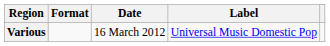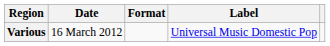 <table class="wikitable plainrowheaders">
 <tr>
 <th scope="col">Region</th>
+<th scope="col">Date</th>
 <th scope="col">Format</th>
-<th scope="col">Date</th>
 <th scope="col">Label</th>
 <th scope="col"></th>
 </tr>
 <tr>
 <th scope="row">Various</th>
+<td rowspan="1">16 March 2012</td>
 <td rowspan="1"></td>
-<td rowspan="1">16 March 2012</td>
 <td rowspan="1"><a href='#'>Universal Music Domestic Pop</a></td>
 <td align="center"></td>
 </tr>
 </table>
